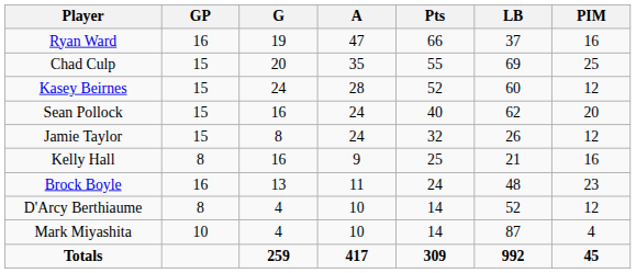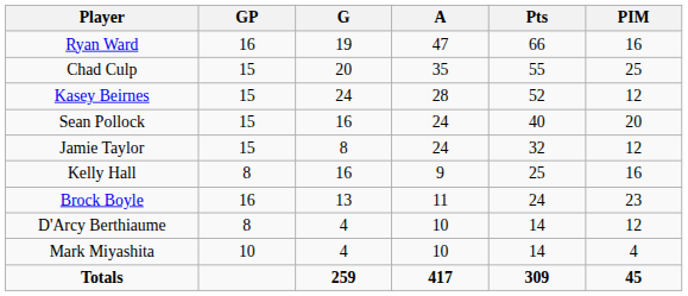 <table class="wikitable sortable">
 <tr align=center>
 <th width="20%">Player</th>
 <th width="10%">GP</th>
 <th width="10%">G</th>
 <th width="10%">A</th>
 <th width="10%">Pts</th>
-<th width="10%">LB</th>
 <th width="10%">PIM</th>
 </tr>
 <tr align=center>
 <td><a href='#'>Ryan Ward</a></td>
 <td>16</td>
 <td>19</td>
 <td>47</td>
 <td>66</td>
-<td>37</td>
 <td>16</td>
 </tr>
 <tr align=center>
 <td>Chad Culp</td>
 <td>15</td>
 <td>20</td>
 <td>35</td>
 <td>55</td>
-<td>69</td>
 <td>25</td>
 </tr>
 <tr align=center>
 <td><a href='#'>Kasey Beirnes</a></td>
 <td>15</td>
 <td>24</td>
 <td>28</td>
 <td>52</td>
-<td>60</td>
 <td>12</td>
 </tr>
 <tr align=center>
 <td>Sean Pollock</td>
 <td>15</td>
 <td>16</td>
 <td>24</td>
 <td>40</td>
-<td>62</td>
 <td>20</td>
 </tr>
 <tr align=center>
 <td>Jamie Taylor</td>
 <td>15</td>
 <td>8</td>
 <td>24</td>
 <td>32</td>
-<td>26</td>
 <td>12</td>
 </tr>
 <tr align=center>
 <td>Kelly Hall</td>
 <td>8</td>
 <td>16</td>
 <td>9</td>
 <td>25</td>
-<td>21</td>
 <td>16</td>
 </tr>
 <tr align=center>
 <td><a href='#'>Brock Boyle</a></td>
 <td>16</td>
 <td>13</td>
 <td>11</td>
 <td>24</td>
-<td>48</td>
 <td>23</td>
 </tr>
 <tr align=center>
 <td>D'Arcy Berthiaume</td>
 <td>8</td>
 <td>4</td>
 <td>10</td>
 <td>14</td>
-<td>52</td>
 <td>12</td>
 </tr>
 <tr align=center>
 <td>Mark Miyashita</td>
 <td>10</td>
 <td>4</td>
 <td>10</td>
 <td>14</td>
-<td>87</td>
 <td>4</td>
 </tr>
 <tr align=center>
 <td><strong>Totals</strong></td>
 <td></td>
 <td><strong>259</strong></td>
 <td><strong>417</strong></td>
 <td><strong>309</strong></td>
-<td><strong>992</strong></td>
 <td><strong>45</strong></td>
 </tr>
 </table>
